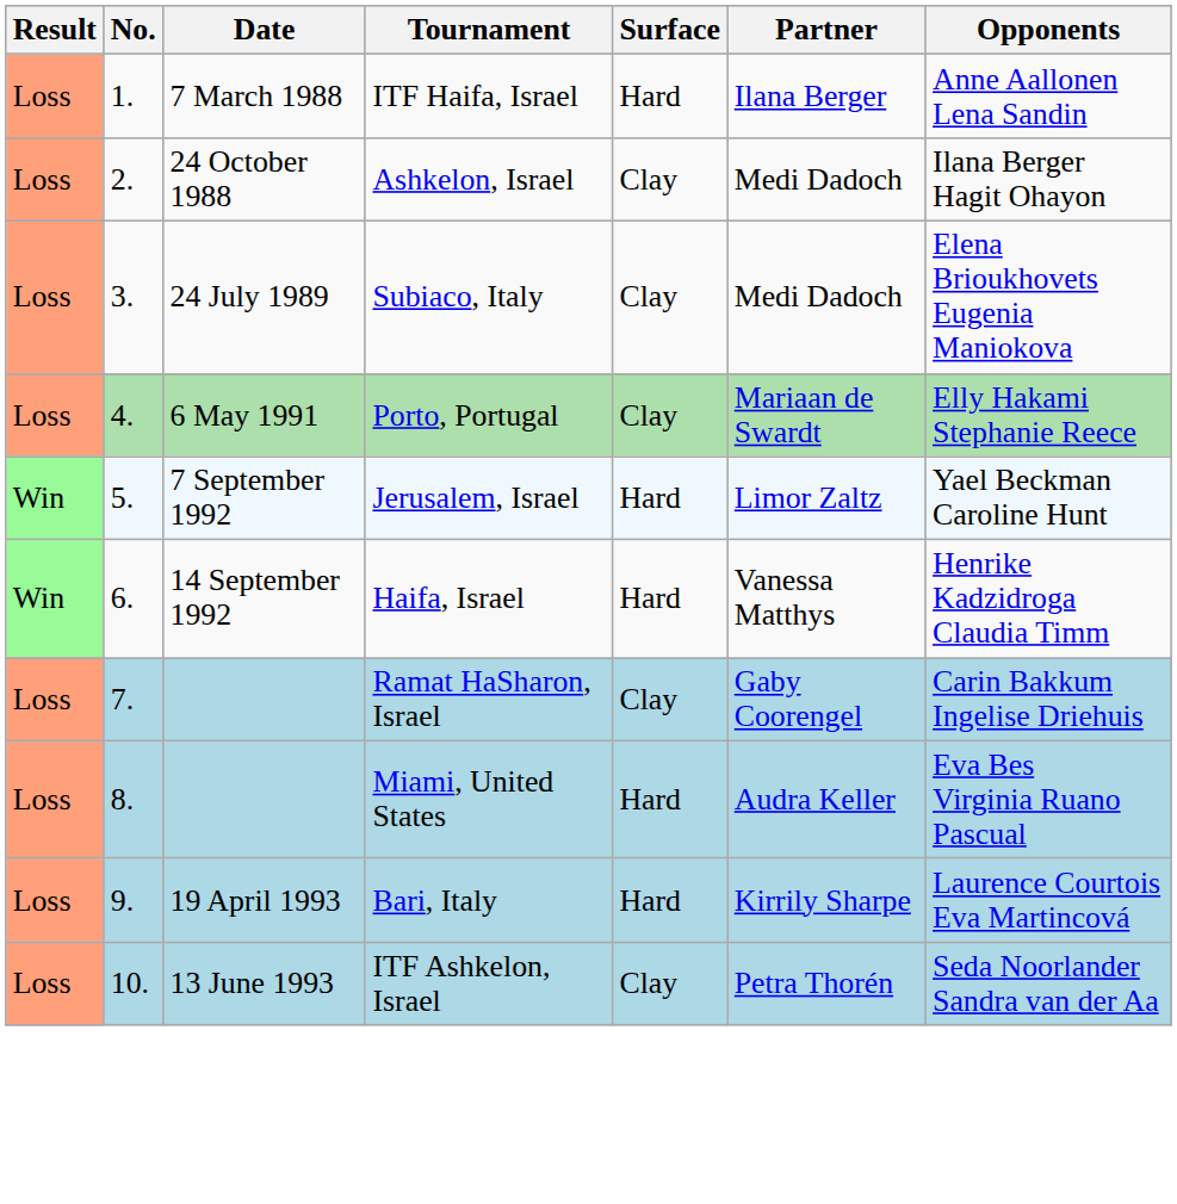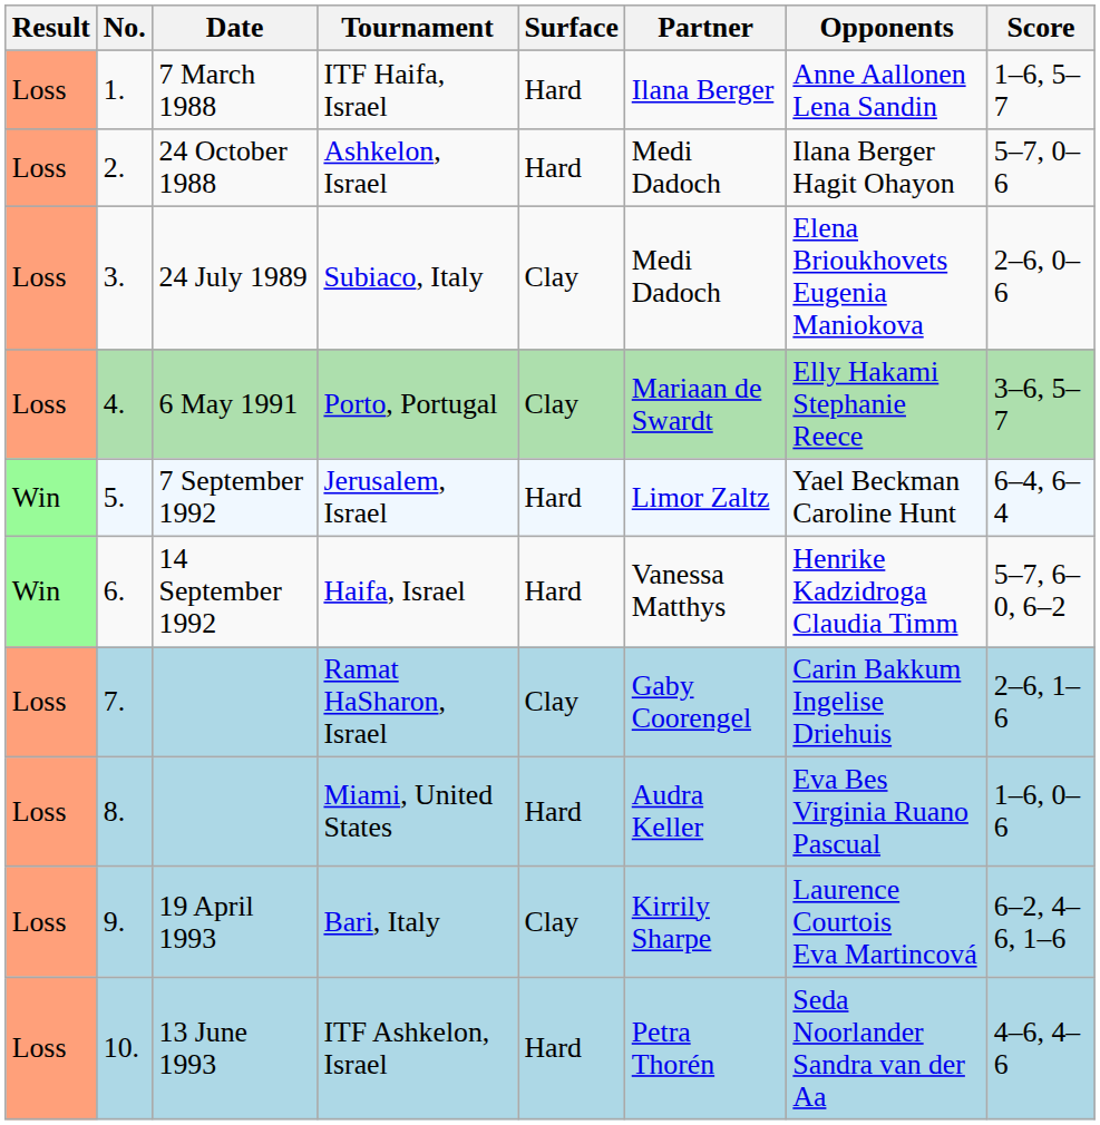 <table class="wikitable">
 <tr>
 <th>Result</th>
 <th>No.</th>
 <th>Date</th>
 <th>Tournament</th>
 <th>Surface</th>
 <th>Partner</th>
 <th>Opponents</th>
+<th class="unsortable">Score</th>
 </tr>
 <tr>
 <td style="background:#ffa07a;">Loss</td>
 <td>1.</td>
 <td>7 March 1988</td>
 <td>ITF Haifa, Israel</td>
 <td>Hard</td>
 <td> <a href='#'>Ilana Berger</a></td>
 <td> <a href='#'>Anne Aallonen</a> <br>  <a href='#'>Lena Sandin</a></td>
+<td>1–6, 5–7</td>
 </tr>
 <tr>
 <td style="background:#ffa07a;">Loss</td>
 <td>2.</td>
 <td>24 October 1988</td>
 <td><a href='#'>Ashkelon</a>, Israel</td>
-<td>Clay</td>
+<td>Hard</td>
 <td> Medi Dadoch</td>
 <td> Ilana Berger <br>  Hagit Ohayon</td>
+<td>5–7, 0–6</td>
 </tr>
 <tr>
 <td style="background:#ffa07a;">Loss</td>
 <td>3.</td>
 <td>24 July 1989</td>
 <td><a href='#'>Subiaco</a>, Italy</td>
 <td>Clay</td>
 <td> Medi Dadoch</td>
 <td> <a href='#'>Elena Brioukhovets</a> <br>  <a href='#'>Eugenia Maniokova</a></td>
+<td>2–6, 0–6</td>
 </tr>
 <tr bgcolor="#ADDFAD">
 <td style="background:#ffa07a;">Loss</td>
 <td>4.</td>
 <td>6 May 1991</td>
 <td><a href='#'>Porto</a>, Portugal</td>
 <td>Clay</td>
 <td> <a href='#'>Mariaan de Swardt</a></td>
 <td> <a href='#'>Elly Hakami</a> <br>  <a href='#'>Stephanie Reece</a></td>
+<td>3–6, 5–7</td>
 </tr>
 <tr style="background:#f0f8ff;">
 <td style="background:#98fb98;">Win</td>
 <td>5.</td>
 <td>7 September 1992</td>
 <td><a href='#'>Jerusalem</a>, Israel</td>
 <td>Hard</td>
 <td> <a href='#'>Limor Zaltz</a></td>
 <td> Yael Beckman <br>  Caroline Hunt</td>
+<td>6–4, 6–4</td>
 </tr>
 <tr>
 <td style="background:#98fb98;">Win</td>
 <td>6.</td>
 <td>14 September 1992</td>
 <td><a href='#'>Haifa</a>, Israel</td>
 <td>Hard</td>
 <td> Vanessa Matthys</td>
 <td> <a href='#'>Henrike Kadzidroga</a> <br>  <a href='#'>Claudia Timm</a></td>
+<td>5–7, 6–0, 6–2</td>
 </tr>
 <tr style="background:lightblue;">
 <td style="background:#ffa07a;">Loss</td>
 <td>7.</td>
 <td></td>
 <td><a href='#'>Ramat HaSharon</a>, Israel</td>
 <td>Clay</td>
 <td> <a href='#'>Gaby Coorengel</a></td>
 <td> <a href='#'>Carin Bakkum</a> <br>  <a href='#'>Ingelise Driehuis</a></td>
+<td>2–6, 1–6</td>
 </tr>
 <tr style="background:lightblue;">
 <td style="background:#ffa07a;">Loss</td>
 <td>8.</td>
 <td></td>
 <td><a href='#'>Miami</a>, United States</td>
 <td>Hard</td>
 <td> <a href='#'>Audra Keller</a></td>
 <td> <a href='#'>Eva Bes</a> <br>  <a href='#'>Virginia Ruano Pascual</a></td>
+<td>1–6, 0–6</td>
 </tr>
 <tr bgcolor="lightblue">
 <td style="background:#ffa07a;">Loss</td>
 <td>9.</td>
 <td>19 April 1993</td>
 <td><a href='#'>Bari</a>, Italy</td>
-<td>Hard</td>
+<td>Clay</td>
 <td> <a href='#'>Kirrily Sharpe</a></td>
 <td> <a href='#'>Laurence Courtois</a> <br>  <a href='#'>Eva Martincová</a></td>
+<td>6–2, 4–6, 1–6</td>
 </tr>
 <tr style="background:lightblue;">
 <td style="background:#ffa07a;">Loss</td>
 <td>10.</td>
 <td>13 June 1993</td>
 <td>ITF Ashkelon, Israel</td>
-<td>Clay</td>
+<td>Hard</td>
 <td> <a href='#'>Petra Thorén</a></td>
 <td> <a href='#'>Seda Noorlander</a> <br>  <a href='#'>Sandra van der Aa</a></td>
+<td>4–6, 4–6</td>
 </tr>
 </table>
